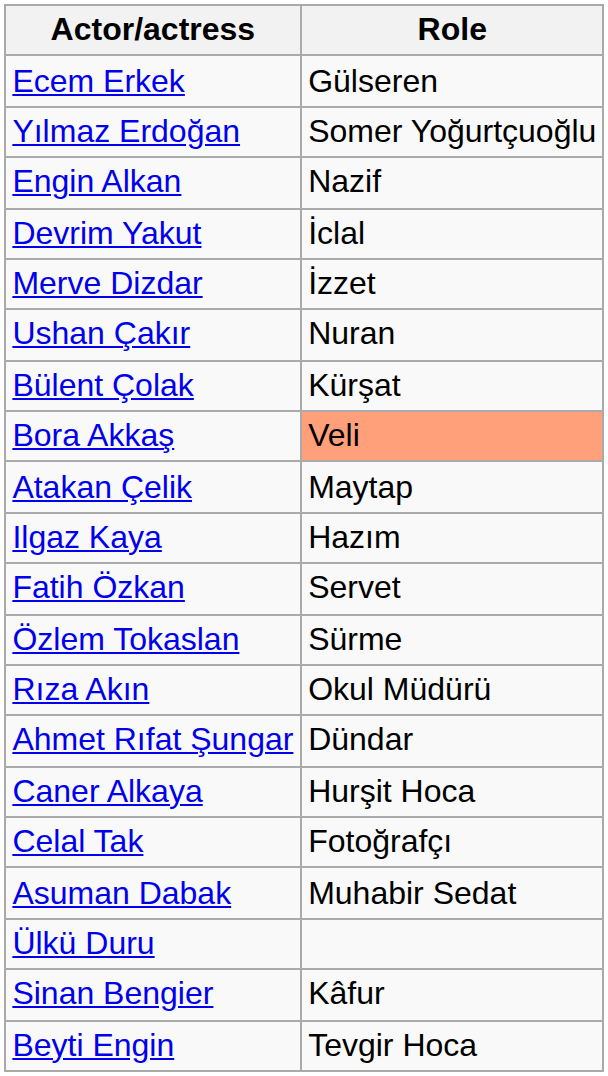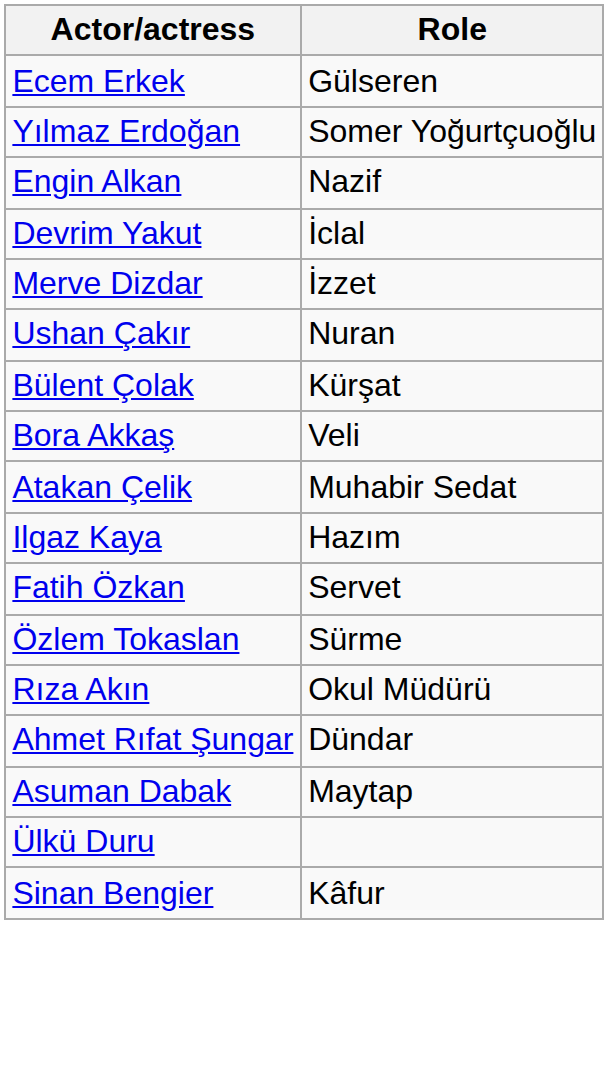 <table class="wikitable">
 <tr>
 <th>Actor/actress</th>
 <th>Role</th>
 </tr>
 <tr>
 <td><a href='#'>Ecem Erkek</a></td>
 <td>Gülseren</td>
 </tr>
 <tr>
 <td><a href='#'>Yılmaz Erdoğan</a></td>
 <td>Somer Yoğurtçuoğlu</td>
 </tr>
 <tr>
 <td><a href='#'>Engin Alkan</a></td>
 <td>Nazif</td>
 </tr>
 <tr>
 <td><a href='#'>Devrim Yakut</a></td>
 <td>İclal</td>
 </tr>
 <tr>
 <td><a href='#'>Merve Dizdar</a></td>
 <td>İzzet</td>
 </tr>
 <tr>
 <td><a href='#'>Ushan Çakır</a></td>
 <td>Nuran</td>
 </tr>
 <tr>
 <td><a href='#'>Bülent Çolak</a></td>
 <td>Kürşat</td>
 </tr>
 <tr>
 <td><a href='#'>Bora Akkaş</a></td>
-<td style="background: lightsalmon;">Veli</td>
+<td>Veli</td>
 </tr>
 <tr>
 <td><a href='#'>Atakan Çelik</a></td>
-<td>Maytap</td>
+<td>Muhabir Sedat</td>
 </tr>
 <tr>
 <td><a href='#'>Ilgaz Kaya</a></td>
 <td>Hazım</td>
 </tr>
 <tr>
 <td><a href='#'>Fatih Özkan</a></td>
 <td>Servet</td>
 </tr>
 <tr>
 <td><a href='#'>Özlem Tokaslan</a></td>
 <td>Sürme</td>
 </tr>
 <tr>
 <td><a href='#'>Rıza Akın</a></td>
 <td>Okul Müdürü</td>
 </tr>
 <tr>
 <td><a href='#'>Ahmet Rıfat Şungar</a></td>
 <td>Dündar</td>
 </tr>
 <tr>
-<td><a href='#'>Caner Alkaya</a></td>
-<td>Hurşit Hoca</td>
-</tr>
-<tr>
-<td><a href='#'>Celal Tak</a></td>
-<td>Fotoğrafçı</td>
-</tr>
-<tr>
 <td><a href='#'>Asuman Dabak</a></td>
-<td>Muhabir Sedat</td>
+<td>Maytap</td>
 </tr>
 <tr>
 <td><a href='#'>Ülkü Duru</a></td>
 <td></td>
 </tr>
 <tr>
 <td><a href='#'>Sinan Bengier</a></td>
 <td>Kâfur</td>
 </tr>
-<tr>
-<td><a href='#'>Beyti Engin</a></td>
-<td>Tevgir Hoca</td>
-</tr>
 </table>
